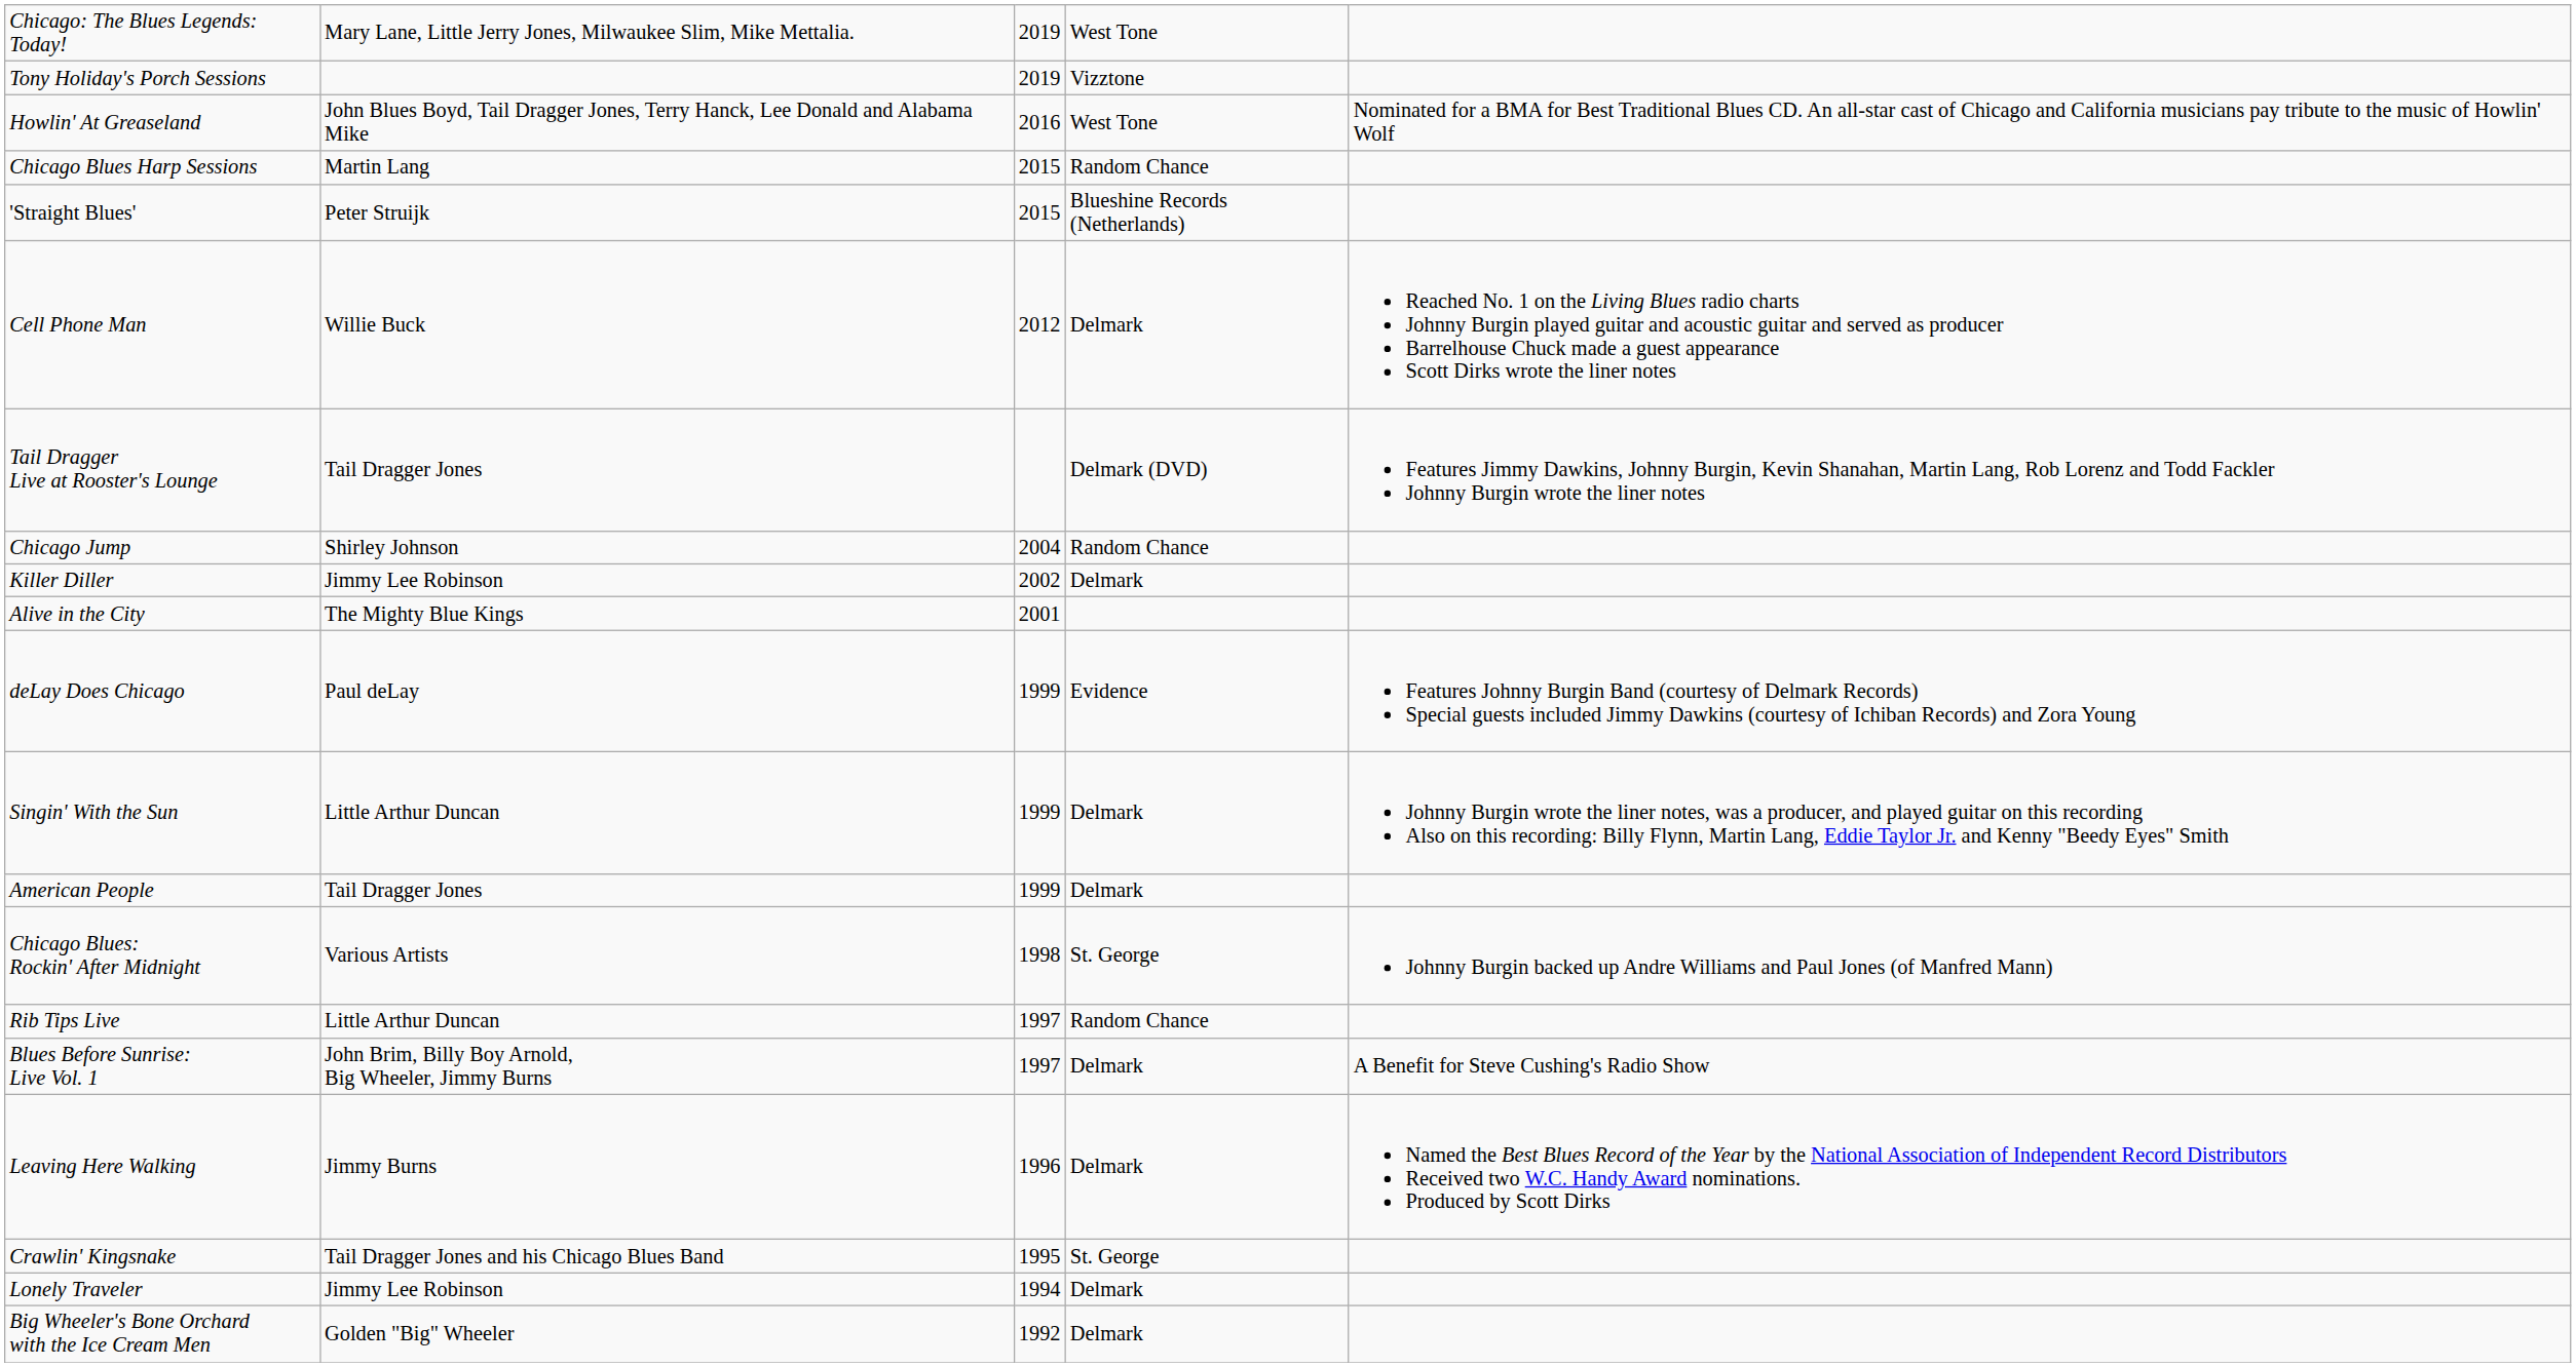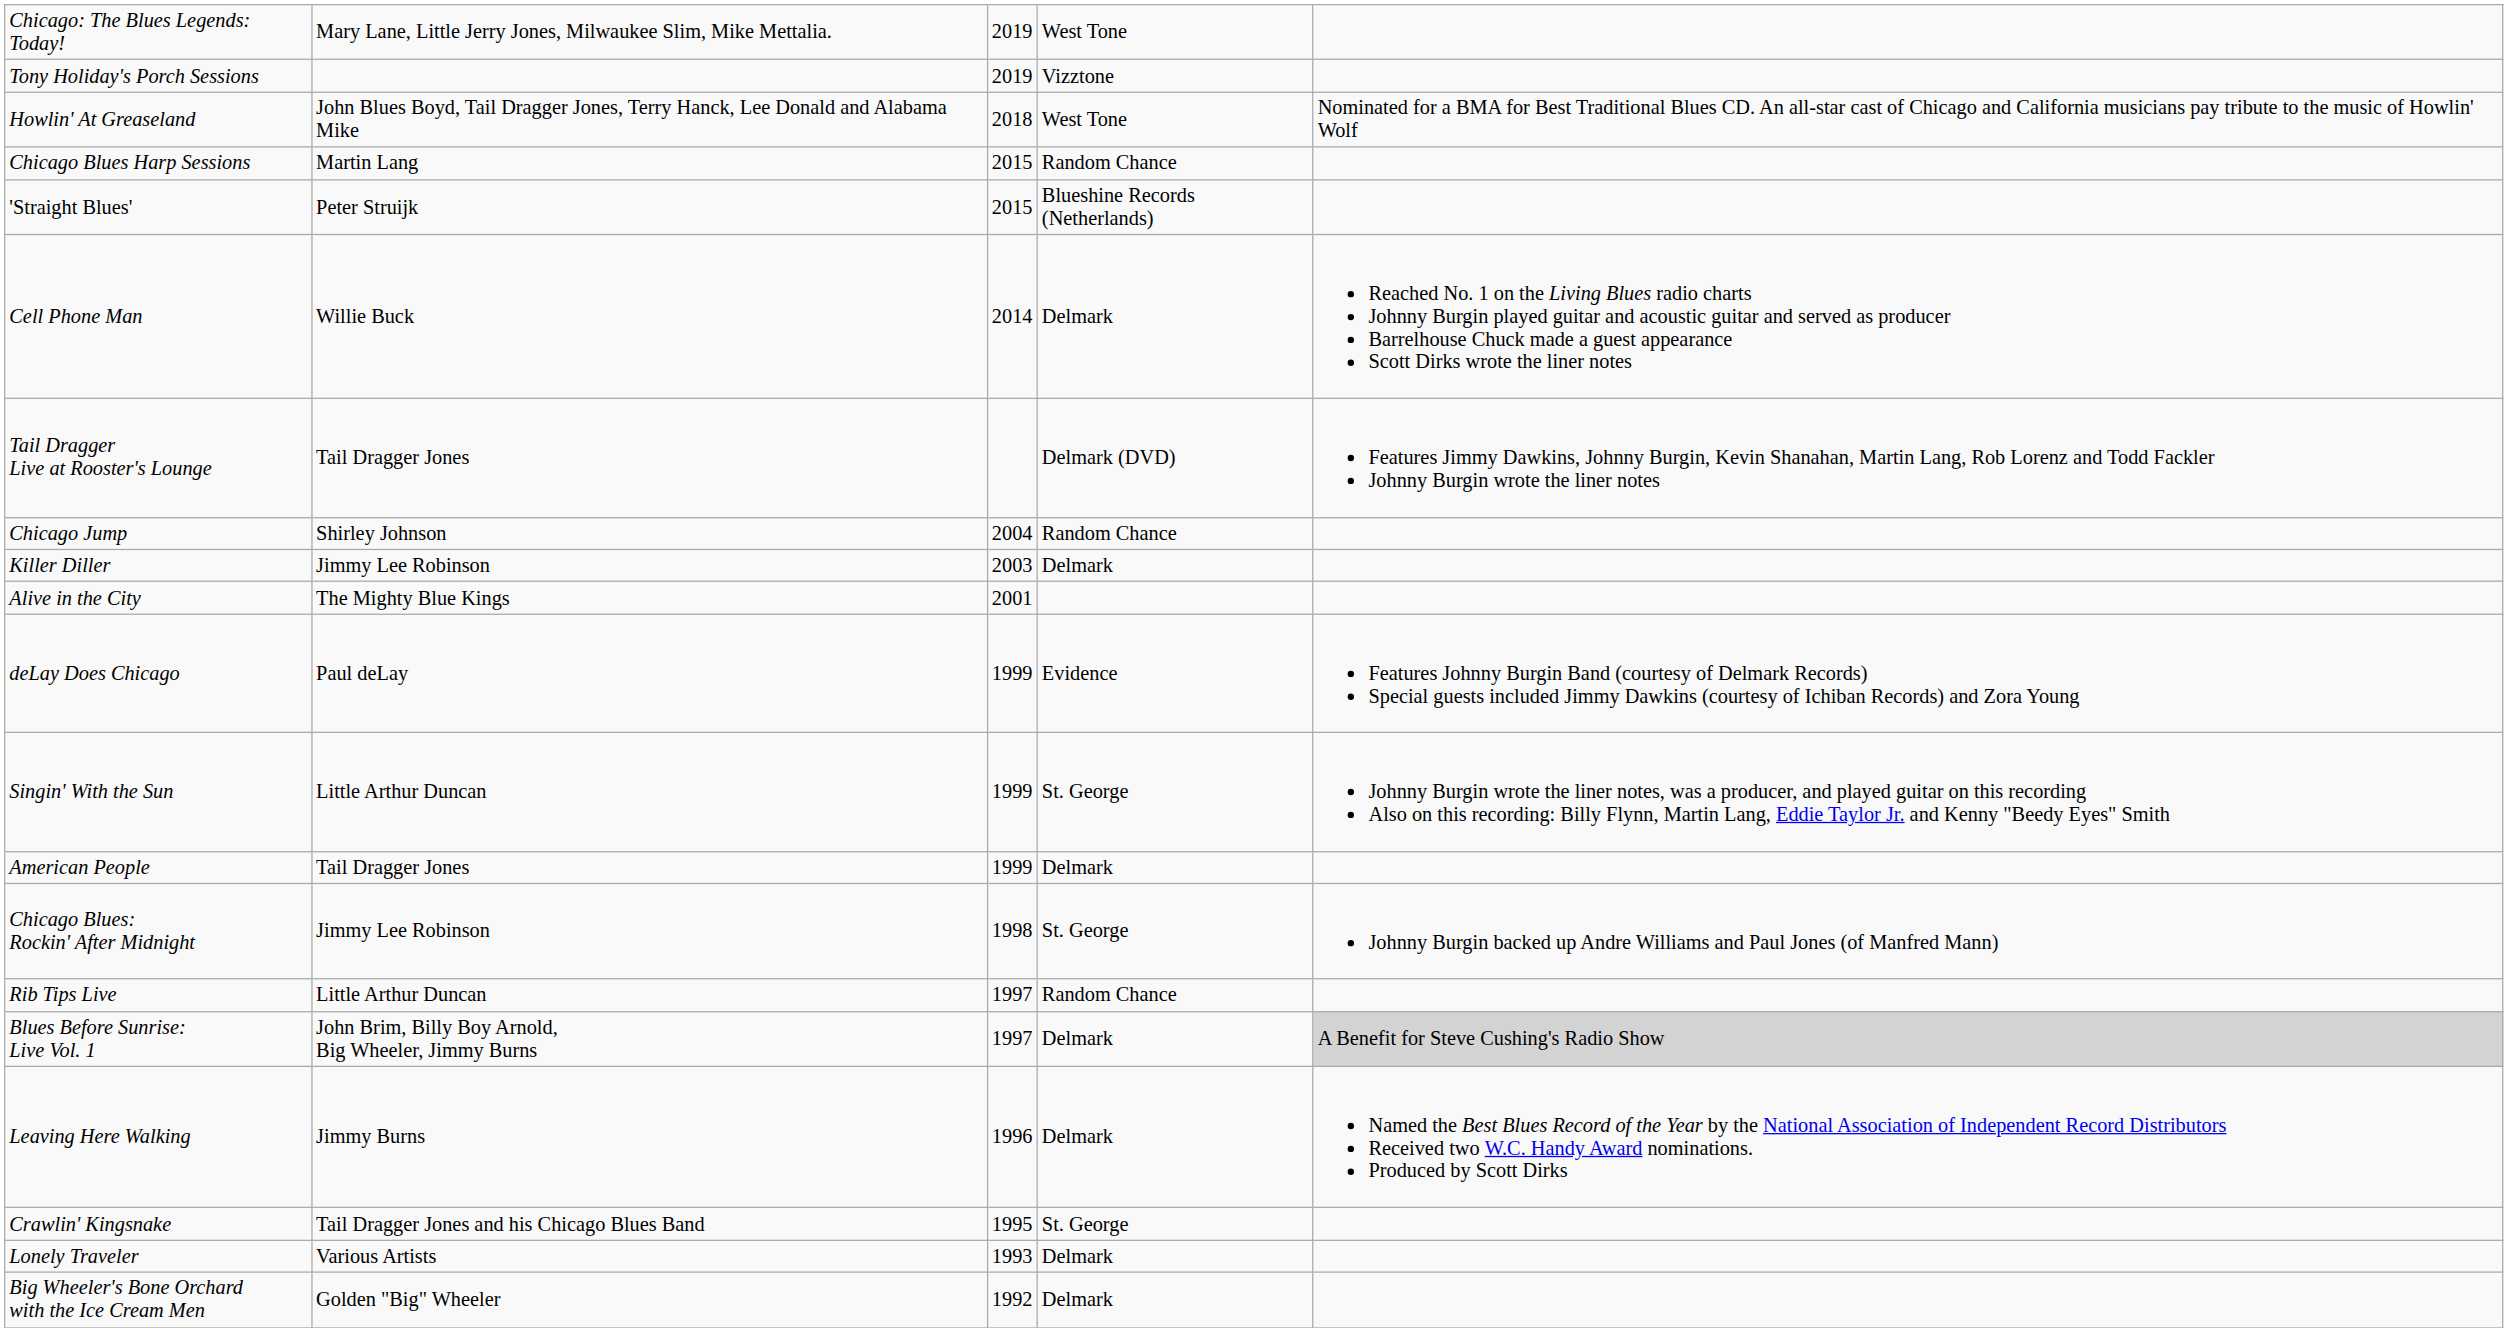 <table class="wikitable">
 <tr>
 <td><em>Chicago: The Blues Legends: Today!</em></td>
 <td>Mary Lane, Little Jerry Jones, Milwaukee Slim, Mike Mettalia.</td>
 <td>2019</td>
 <td>West Tone</td>
 <td></td>
 </tr>
 <tr>
 <td><em>Tony Holiday's Porch Sessions</em></td>
 <td></td>
 <td>2019</td>
 <td>Vizztone</td>
 <td></td>
 </tr>
 <tr>
 <td><em>Howlin' At Greaseland</em></td>
 <td>John Blues Boyd, Tail Dragger Jones, Terry Hanck, Lee Donald and Alabama Mike</td>
-<td>2016</td>
+<td>2018</td>
 <td>West Tone</td>
 <td>Nominated for a BMA for Best Traditional Blues CD. An all-star cast of Chicago and California musicians pay tribute to the music of Howlin' Wolf</td>
 </tr>
 <tr>
 <td><em>Chicago Blues Harp Sessions    </em></td>
 <td>Martin Lang</td>
 <td>2015</td>
 <td>Random Chance</td>
 <td></td>
 </tr>
 <tr>
 <td>'Straight Blues'</td>
 <td>Peter Struijk</td>
 <td>2015</td>
 <td>Blueshine Records (Netherlands)</td>
 <td></td>
 </tr>
 <tr>
 <td><em>Cell Phone Man</em></td>
 <td>Willie Buck</td>
-<td>2012</td>
+<td>2014</td>
 <td>Delmark</td>
 <td><br><ul><li>Reached No. 1 on the <em>Living Blues</em> radio charts</li><li>Johnny Burgin played guitar and acoustic guitar and served as producer</li><li>Barrelhouse Chuck made a guest appearance</li><li>Scott Dirks wrote the liner notes</li></ul></td>
 </tr>
 <tr>
 <td><em>Tail Dragger</em><br><em>Live at Rooster's Lounge</em></td>
 <td>Tail Dragger Jones</td>
 <td></td>
 <td>Delmark (DVD)</td>
 <td><br><ul><li>Features Jimmy Dawkins, Johnny Burgin, Kevin Shanahan, Martin Lang, Rob Lorenz and Todd Fackler</li><li>Johnny Burgin wrote the liner notes</li></ul></td>
 </tr>
 <tr>
 <td><em>Chicago Jump</em></td>
 <td>Shirley Johnson</td>
 <td>2004</td>
 <td>Random Chance</td>
 <td></td>
 </tr>
 <tr>
 <td><em>Killer Diller</em></td>
 <td>Jimmy Lee Robinson</td>
-<td>2002</td>
+<td>2003</td>
 <td>Delmark</td>
 <td></td>
 </tr>
 <tr>
 <td><em>Alive in the City</em></td>
 <td>The Mighty Blue Kings</td>
 <td>2001</td>
 <td></td>
 <td></td>
 </tr>
 <tr>
 <td><em>deLay Does Chicago</em></td>
 <td>Paul deLay</td>
 <td>1999</td>
 <td>Evidence</td>
 <td><br><ul><li>Features Johnny Burgin Band (courtesy of Delmark Records)</li><li>Special guests included Jimmy Dawkins (courtesy of Ichiban Records) and Zora Young</li></ul></td>
 </tr>
 <tr>
 <td><em>Singin' With the Sun</em></td>
 <td>Little Arthur Duncan</td>
 <td>1999</td>
-<td>Delmark</td>
+<td>St. George</td>
 <td><br><ul><li>Johnny Burgin wrote the liner notes, was a producer, and played guitar on this recording</li><li>Also on this recording: Billy Flynn, Martin Lang, <a href='#'>Eddie Taylor Jr.</a> and Kenny "Beedy Eyes" Smith</li></ul></td>
 </tr>
 <tr>
 <td><em>American People</em></td>
 <td>Tail Dragger Jones</td>
 <td>1999</td>
 <td>Delmark</td>
 <td></td>
 </tr>
 <tr>
 <td><em>Chicago Blues:</em><br><em>Rockin' After Midnight</em></td>
-<td>Various Artists</td>
+<td>Jimmy Lee Robinson</td>
 <td>1998</td>
 <td>St. George</td>
 <td><br><ul><li>Johnny Burgin backed up Andre Williams and Paul Jones (of Manfred Mann) </li></ul></td>
 </tr>
 <tr>
 <td><em>Rib Tips Live</em></td>
 <td>Little Arthur Duncan</td>
 <td>1997</td>
 <td>Random Chance</td>
 <td></td>
 </tr>
 <tr>
 <td><em>Blues Before Sunrise:</em><br><em>Live Vol. 1</em></td>
 <td>John Brim, Billy Boy Arnold,<br>Big Wheeler, Jimmy Burns</td>
 <td>1997</td>
 <td>Delmark</td>
-<td>A Benefit for Steve Cushing's Radio Show</td>
+<td style="background: lightgrey;">A Benefit for Steve Cushing's Radio Show</td>
 </tr>
 <tr>
 <td><em>Leaving Here Walking</em></td>
 <td>Jimmy Burns</td>
 <td>1996</td>
 <td>Delmark</td>
 <td><br><ul><li>Named the <em>Best Blues Record of the Year</em> by the <a href='#'>National Association of Independent Record Distributors</a></li><li>Received two <a href='#'>W.C. Handy Award</a> nominations.</li><li>Produced by Scott Dirks</li></ul></td>
 </tr>
 <tr>
 <td><em>Crawlin' Kingsnake</em></td>
 <td>Tail Dragger Jones and his Chicago Blues Band</td>
 <td>1995</td>
 <td>St. George</td>
 <td></td>
 </tr>
 <tr>
 <td><em>Lonely Traveler</em></td>
-<td>Jimmy Lee Robinson</td>
-<td>1994</td>
+<td>Various Artists</td>
+<td>1993</td>
 <td>Delmark</td>
 <td></td>
 </tr>
 <tr>
 <td><em>Big Wheeler's Bone Orchard</em><br><em>with the Ice Cream Men</em></td>
 <td>Golden "Big" Wheeler</td>
 <td>1992</td>
 <td>Delmark</td>
 <td></td>
 </tr>
 </table>
